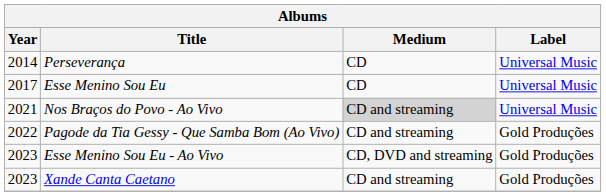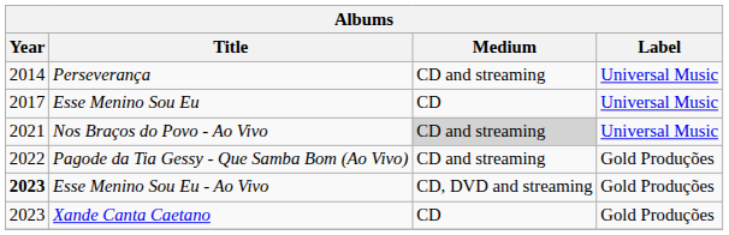 <table class="wikitable">
 <tr>
 <th colspan="4">Albums</th>
 </tr>
 <tr>
 <th>Year</th>
 <th>Title</th>
 <th>Medium</th>
 <th>Label</th>
 </tr>
 <tr>
 <td>2014</td>
 <td><em>Perseverança</em></td>
-<td>CD</td>
+<td>CD and streaming</td>
 <td><a href='#'>Universal Music</a></td>
 </tr>
 <tr>
 <td>2017</td>
 <td><em>Esse Menino Sou Eu</em></td>
 <td>CD</td>
 <td><a href='#'>Universal Music</a></td>
 </tr>
 <tr>
 <td>2021</td>
 <td><em>Nos Braços do Povo - Ao Vivo</em></td>
 <td style="background: lightgrey;">CD and streaming</td>
 <td><a href='#'>Universal Music</a></td>
 </tr>
 <tr>
 <td>2022</td>
 <td><em>Pagode da Tia Gessy - Que Samba Bom (Ao Vivo)</em></td>
 <td>CD and streaming</td>
 <td>Gold Produções</td>
 </tr>
 <tr>
-<td>2023</td>
+<td><strong>2023</strong></td>
 <td><em>Esse Menino Sou Eu - Ao Vivo</em></td>
 <td>CD, DVD and streaming</td>
 <td>Gold Produções</td>
 </tr>
 <tr>
 <td>2023</td>
 <td><em><a href='#'>Xande Canta Caetano</a></em></td>
-<td>CD and streaming</td>
+<td>CD</td>
 <td>Gold Produções</td>
 </tr>
 <tr>
 </tr>
 </table>
